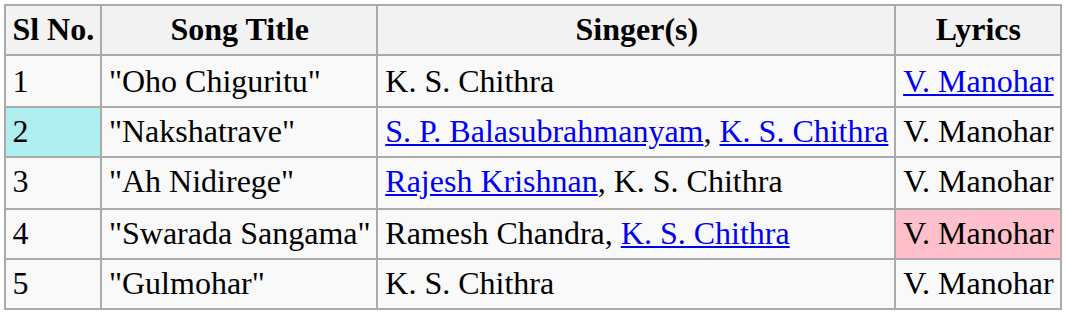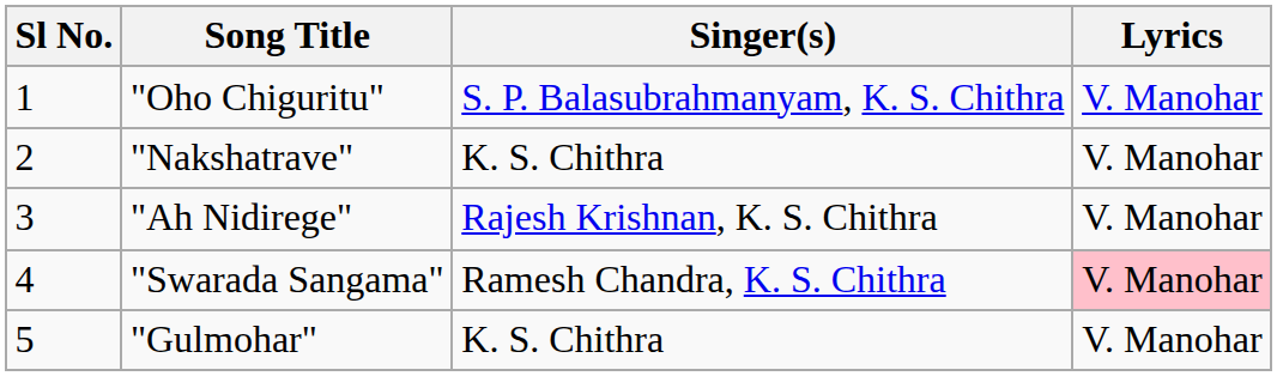 <table class="wikitable">
 <tr>
 <th>Sl No.</th>
 <th>Song Title</th>
 <th>Singer(s)</th>
 <th>Lyrics</th>
 </tr>
 <tr>
 <td>1</td>
 <td>"Oho Chiguritu"</td>
-<td>K. S. Chithra</td>
+<td><a href='#'>S. P. Balasubrahmanyam</a>, <a href='#'>K. S. Chithra</a></td>
 <td><a href='#'>V. Manohar</a></td>
 </tr>
 <tr>
-<td style="background: paleturquoise;">2</td>
+<td>2</td>
 <td>"Nakshatrave"</td>
-<td><a href='#'>S. P. Balasubrahmanyam</a>, <a href='#'>K. S. Chithra</a></td>
+<td>K. S. Chithra</td>
 <td>V. Manohar</td>
 </tr>
 <tr>
 <td>3</td>
 <td>"Ah Nidirege"</td>
 <td><a href='#'>Rajesh Krishnan</a>, K. S. Chithra</td>
 <td>V. Manohar</td>
 </tr>
 <tr>
 <td>4</td>
 <td>"Swarada Sangama"</td>
 <td>Ramesh Chandra, <a href='#'>K. S. Chithra</a></td>
 <td style="background: pink;">V. Manohar</td>
 </tr>
 <tr>
 <td>5</td>
 <td>"Gulmohar"</td>
 <td>K. S. Chithra</td>
 <td>V. Manohar</td>
 </tr>
 <tr>
 </tr>
 </table>
